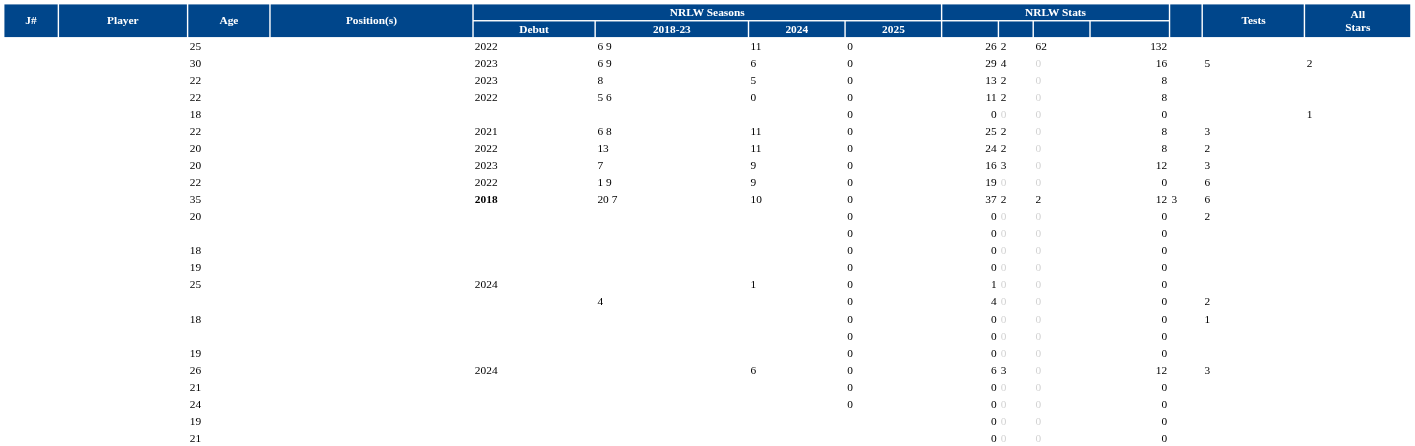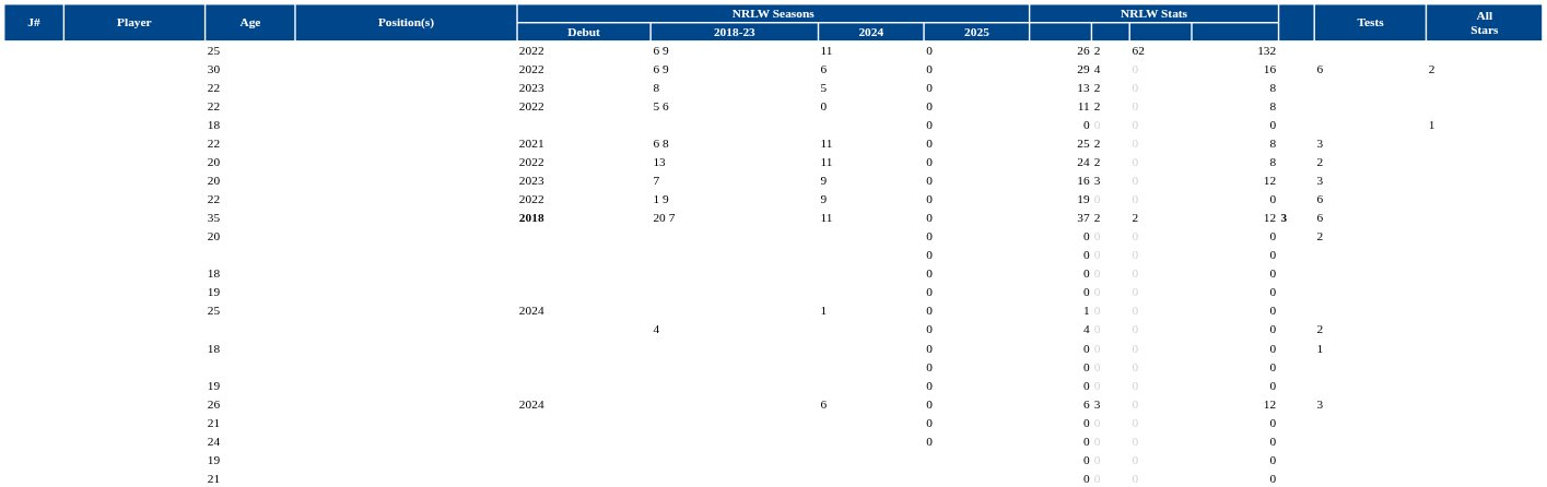 <table class="sortable" border="0" cellspacing="2" cellpadding="2" style="width:100%;" style="text-align:center;">
 <tr style="background:#00468B; color:white">
 <th rowspan=2>J#</th>
 <th rowspan=2>Player</th>
 <th rowspan=2>Age</th>
 <th rowspan=2>Position(s)</th>
 <th colspan=4>NRLW Seasons</th>
 <th colspan=4>NRLW Stats</th>
 <th rowspan=2 class="unsortable"></th>
 <th rowspan=2 class="unsortable">Tests</th>
 <th rowspan=2 class="unsortable">All <br> Stars</th>
 </tr>
 <tr style="background:#00468B; color:white">
 <th class="unsortable">Debut</th>
 <th class="unsortable">2018-23</th>
 <th class="unsortable">2024</th>
 <th class="unsortable">2025</th>
 <th></th>
 <th></th>
 <th class="unsortable"></th>
 <th></th>
 </tr>
 <tr>
 <td align=right></td>
 <td align=left></td>
 <td>25</td>
 <td></td>
 <td>2022</td>
 <td align=left> 6  9</td>
 <td align=left> 11</td>
 <td align=left> 0</td>
 <td align=right>26</td>
 <td>2</td>
 <td>62</td>
 <td align=right>132</td>
 <td></td>
 <td></td>
 <td></td>
 </tr>
 <tr>
 <td align=right></td>
 <td align=left></td>
 <td>30</td>
 <td></td>
-<td>2023</td>
+<td>2022</td>
 <td align=left> 6  9</td>
 <td align=left> 6</td>
 <td align=left> 0</td>
 <td align=right>29</td>
 <td>4</td>
 <td style="color:lightgray">0</td>
 <td align=right>16</td>
 <td></td>
-<td align=left> 5</td>
+<td align=left> 6</td>
 <td align=left> 2</td>
 </tr>
 <tr>
 <td align=right></td>
 <td align=left></td>
 <td>22</td>
 <td></td>
 <td>2023</td>
 <td align=left> 8</td>
 <td align=left> 5</td>
 <td align=left> 0</td>
 <td align=right>13</td>
 <td>2</td>
 <td style="color:lightgray">0</td>
 <td align=right>8</td>
 <td></td>
 <td></td>
 <td></td>
 </tr>
 <tr>
 <td align=right></td>
 <td align=left></td>
 <td>22</td>
 <td></td>
 <td>2022</td>
 <td align=left> 5  6</td>
 <td align=left> 0</td>
 <td align=left> 0</td>
 <td align=right>11</td>
 <td>2</td>
 <td style="color:lightgray">0</td>
 <td align=right>8</td>
 <td></td>
 <td></td>
 <td></td>
 </tr>
 <tr>
 <td align=right></td>
 <td align=left></td>
 <td>18</td>
 <td></td>
 <td></td>
 <td></td>
 <td align=left> </td>
 <td align=left> 0</td>
 <td align=right>0</td>
 <td style="color:lightgray">0</td>
 <td style="color:lightgray">0</td>
 <td align=right>0</td>
 <td></td>
 <td></td>
 <td align=left> 1</td>
 </tr>
 <tr>
 <td align=right></td>
 <td align=left></td>
 <td>22</td>
 <td></td>
 <td>2021</td>
 <td align=left> 6  8</td>
 <td align=left> 11</td>
 <td align=left> 0</td>
 <td align=right>25</td>
 <td>2</td>
 <td style="color:lightgray">0</td>
 <td align=right>8</td>
 <td></td>
 <td align=left> 3</td>
 <td></td>
 </tr>
 <tr>
 <td align=right></td>
 <td align=left></td>
 <td>20</td>
 <td></td>
 <td>2022</td>
 <td align=left> 13</td>
 <td align=left> 11</td>
 <td align=left> 0</td>
 <td align=right>24</td>
 <td>2</td>
 <td style="color:lightgray">0</td>
 <td align=right>8</td>
 <td></td>
 <td align=left> 2</td>
 <td></td>
 </tr>
 <tr>
 <td align=right></td>
 <td align=left></td>
 <td>20</td>
 <td></td>
 <td>2023</td>
 <td align=left> 7</td>
 <td align=left> 9</td>
 <td align=left> 0</td>
 <td align=right>16</td>
 <td>3</td>
 <td style="color:lightgray">0</td>
 <td align=right>12</td>
 <td></td>
 <td align=left> 3</td>
 <td></td>
 </tr>
 <tr>
 <td align=right></td>
 <td align=left></td>
 <td>22</td>
 <td></td>
 <td>2022</td>
 <td align=left> 1  9</td>
 <td align=left> 9</td>
 <td align=left> 0</td>
 <td align=right>19</td>
 <td style="color:lightgray">0</td>
 <td style="color:lightgray">0</td>
 <td align=right>0</td>
 <td></td>
 <td align=left> 6</td>
 <td></td>
 </tr>
 <tr>
 <td align=right></td>
 <td align=left></td>
 <td>35</td>
 <td></td>
 <td><strong>2018</strong></td>
 <td align=left> 20  7</td>
-<td align=left> 10</td>
+<td align=left> 11</td>
 <td align=left> 0</td>
 <td align=right>37</td>
 <td>2</td>
 <td>2</td>
 <td align=right>12</td>
-<td align=left> 3</td>
+<td align=left><strong> 3</strong></td>
 <td align=left> 6</td>
 <td></td>
 </tr>
 <tr>
 <td align=right></td>
 <td align=left></td>
 <td>20</td>
 <td></td>
 <td></td>
 <td></td>
 <td align=left> </td>
 <td align=left> 0</td>
 <td align=right>0</td>
 <td style="color:lightgray">0</td>
 <td style="color:lightgray">0</td>
 <td align=right>0</td>
 <td></td>
 <td align=left> 2</td>
 <td></td>
 </tr>
 <tr>
 <td align=right></td>
 <td align=left></td>
 <td></td>
 <td></td>
 <td></td>
 <td></td>
 <td align=left> </td>
 <td align=left> 0</td>
 <td align=right>0</td>
 <td style="color:lightgray">0</td>
 <td style="color:lightgray">0</td>
 <td align=right>0</td>
 <td></td>
 <td></td>
 <td></td>
 </tr>
 <tr>
 <td align=right></td>
 <td align=left></td>
 <td>18</td>
 <td></td>
 <td></td>
 <td></td>
 <td align=left> </td>
 <td align=left> 0</td>
 <td align=right>0</td>
 <td style="color:lightgray">0</td>
 <td style="color:lightgray">0</td>
 <td align=right>0</td>
 <td></td>
 <td></td>
 <td></td>
 </tr>
 <tr>
 <td align=right></td>
 <td align=left></td>
 <td>19</td>
 <td></td>
 <td></td>
 <td></td>
 <td align=left> </td>
 <td align=left> 0</td>
 <td align=right>0</td>
 <td style="color:lightgray">0</td>
 <td style="color:lightgray">0</td>
 <td align=right>0</td>
 <td></td>
 <td></td>
 <td></td>
 </tr>
 <tr>
 <td align=right></td>
 <td align=left></td>
 <td>25</td>
 <td></td>
 <td>2024</td>
 <td></td>
 <td align=left> 1</td>
 <td align=left> 0</td>
 <td align=right>1</td>
 <td style="color:lightgray">0</td>
 <td style="color:lightgray">0</td>
 <td align=right>0</td>
 <td></td>
 <td></td>
 <td></td>
 </tr>
 <tr>
 <td align=right></td>
 <td align=left></td>
 <td></td>
 <td></td>
 <td></td>
 <td align=left> 4</td>
 <td align=left> </td>
 <td align=left> 0</td>
 <td align=right>4</td>
 <td style="color:lightgray">0</td>
 <td style="color:lightgray">0</td>
 <td align=right>0</td>
 <td></td>
 <td align=left> 2</td>
 <td></td>
 </tr>
 <tr>
 <td align=right></td>
 <td align=left></td>
 <td>18</td>
 <td></td>
 <td></td>
 <td></td>
 <td align=left> </td>
 <td align=left> 0</td>
 <td align=right>0</td>
 <td style="color:lightgray">0</td>
 <td style="color:lightgray">0</td>
 <td align=right>0</td>
 <td></td>
 <td align=left> 1</td>
 <td></td>
 </tr>
 <tr>
 <td align=right></td>
 <td align=left></td>
 <td></td>
 <td></td>
 <td></td>
 <td></td>
 <td align=left> </td>
 <td align=left> 0</td>
 <td align=right>0</td>
 <td style="color:lightgray">0</td>
 <td style="color:lightgray">0</td>
 <td align=right>0</td>
 <td></td>
 <td></td>
 <td></td>
 </tr>
 <tr>
 <td align=right></td>
 <td align=left></td>
 <td>19</td>
 <td></td>
 <td></td>
 <td></td>
 <td align=left> </td>
 <td align=left> 0</td>
 <td align=right>0</td>
 <td style="color:lightgray">0</td>
 <td style="color:lightgray">0</td>
 <td align=right>0</td>
 <td></td>
 <td></td>
 <td></td>
 </tr>
 <tr>
 <td align=right></td>
 <td align=left></td>
 <td>26</td>
 <td></td>
 <td>2024</td>
 <td></td>
 <td align=left> 6</td>
 <td align=left> 0</td>
 <td align=right>6</td>
 <td>3</td>
 <td style="color:lightgray">0</td>
 <td align=right>12</td>
 <td></td>
 <td align=left> 3</td>
 <td></td>
 </tr>
 <tr>
 <td align=right></td>
 <td align=left></td>
 <td>21</td>
 <td></td>
 <td></td>
 <td></td>
 <td align=left> </td>
 <td align=left> 0</td>
 <td align=right>0</td>
 <td style="color:lightgray">0</td>
 <td style="color:lightgray">0</td>
 <td align=right>0</td>
 <td></td>
 <td></td>
 <td></td>
 </tr>
 <tr>
 <td align=right></td>
 <td align=left></td>
 <td>24</td>
 <td></td>
 <td></td>
 <td></td>
 <td></td>
 <td align=left> 0</td>
 <td align=right>0</td>
 <td style="color:lightgray">0</td>
 <td style="color:lightgray">0</td>
 <td align=right>0</td>
 <td></td>
 <td></td>
 <td></td>
 </tr>
 <tr>
 <td align=right></td>
 <td align=left></td>
 <td>19</td>
 <td></td>
 <td></td>
 <td></td>
 <td align=left> </td>
 <td></td>
 <td align=right>0</td>
 <td style="color:lightgray">0</td>
 <td style="color:lightgray">0</td>
 <td align=right>0</td>
 <td></td>
 <td></td>
 <td></td>
 </tr>
 <tr>
 <td align=right></td>
 <td align=left></td>
 <td>21</td>
 <td></td>
 <td></td>
 <td></td>
 <td align=left> </td>
 <td></td>
 <td align=right>0</td>
 <td style="color:lightgray">0</td>
 <td style="color:lightgray">0</td>
 <td align=right>0</td>
 <td></td>
 <td></td>
 <td></td>
 </tr>
 </table>
